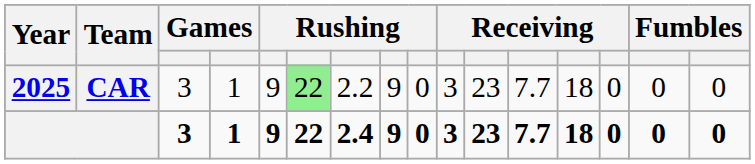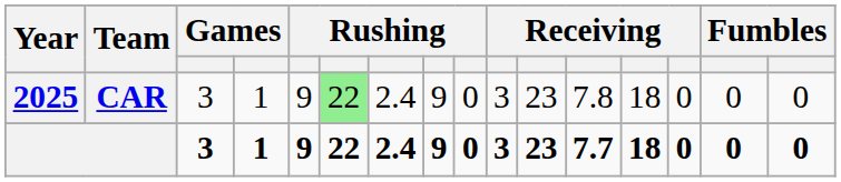 <table class="wikitable" style="text-align:center;">
 <tr>
 <th rowspan="2">Year</th>
 <th rowspan="2">Team</th>
 <th colspan="2">Games</th>
 <th colspan="5">Rushing</th>
 <th colspan="5">Receiving</th>
 <th colspan="2">Fumbles</th>
 </tr>
 <tr>
 <th></th>
 <th></th>
 <th></th>
 <th></th>
 <th></th>
 <th></th>
 <th></th>
 <th></th>
 <th></th>
 <th></th>
 <th></th>
 <th></th>
 <th></th>
 <th></th>
 </tr>
 <tr>
 <th><a href='#'>2025</a></th>
 <th><a href='#'>CAR</a></th>
 <td>3</td>
 <td>1</td>
 <td>9</td>
 <td style="background: lightgreen;">22</td>
-<td>2.2</td>
+<td>2.4</td>
 <td>9</td>
 <td>0</td>
 <td>3</td>
 <td>23</td>
-<td>7.7</td>
+<td>7.8</td>
 <td>18</td>
 <td>0</td>
 <td>0</td>
 <td>0</td>
 </tr>
 <tr>
 <th colspan="2"></th>
 <td><strong>3</strong></td>
 <td><strong>1</strong></td>
 <td><strong>9</strong></td>
 <td><strong>22</strong></td>
 <td><strong>2.4</strong></td>
 <td><strong>9</strong></td>
 <td><strong>0</strong></td>
 <td><strong>3</strong></td>
 <td><strong>23</strong></td>
 <td><strong>7.7</strong></td>
 <td><strong>18</strong></td>
 <td><strong>0</strong></td>
 <td><strong>0</strong></td>
 <td><strong>0</strong></td>
 </tr>
 </table>
